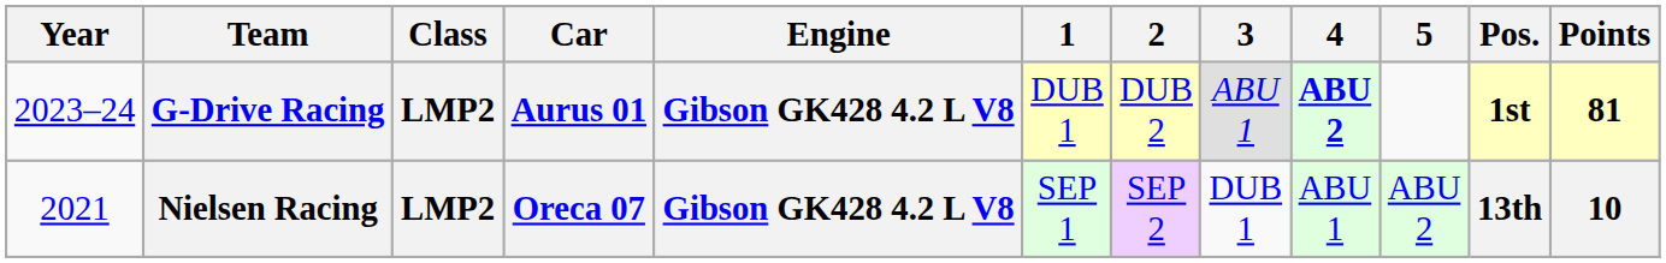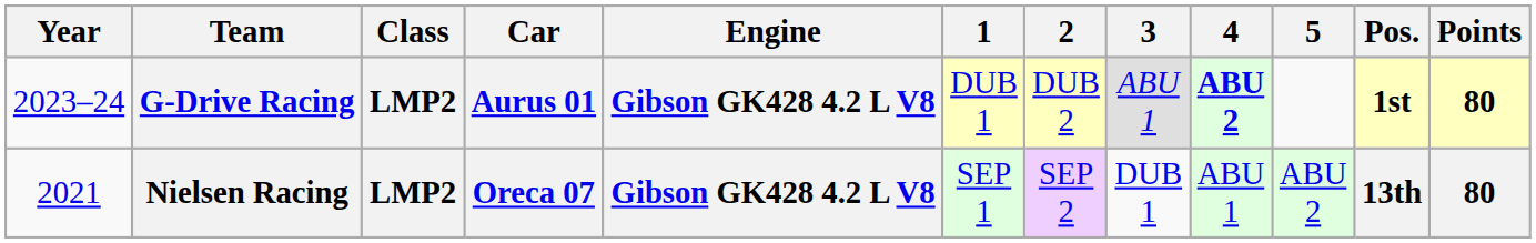 <table class="wikitable" style="text-align:center; font-size:85%">
 <tr>
 <th>Year</th>
 <th>Team</th>
 <th>Class</th>
 <th>Car</th>
 <th>Engine</th>
 <th>1</th>
 <th>2</th>
 <th>3</th>
 <th>4</th>
 <th>5</th>
 <th>Pos.</th>
 <th>Points</th>
 </tr>
 <tr>
 <td nowrap><a href='#'>2023–24</a></td>
 <th nowrap><a href='#'>G-Drive Racing</a></th>
 <th>LMP2</th>
 <th nowrap><a href='#'>Aurus 01</a></th>
 <th nowrap><a href='#'>Gibson</a> GK428 4.2 L <a href='#'>V8</a></th>
 <td style="background:#FFFFBF;"><a href='#'>DUB<br>1</a><br></td>
 <td style="background:#FFFFBF;"><a href='#'>DUB<br>2</a><br></td>
 <td style="background:#DFDFDF;"><em><a href='#'>ABU<br>1</a></em><br></td>
 <td style="background:#DFFFDF;"><strong><a href='#'>ABU<br>2</a></strong><br></td>
 <td></td>
 <th style="background:#FFFFBF;">1st</th>
-<th style="background:#FFFFBF;">81</th>
+<th style="background:#FFFFBF;">80</th>
 </tr>
 <tr>
 <td><a href='#'>2021</a></td>
 <th nowrap>Nielsen Racing</th>
 <th>LMP2</th>
 <th nowrap><a href='#'>Oreca 07</a></th>
 <th nowrap><a href='#'>Gibson</a> GK428 4.2 L <a href='#'>V8</a></th>
 <td style="background:#DFFFDF;"><a href='#'>SEP<br>1</a><br></td>
 <td style="background:#EFCFFF;"><a href='#'>SEP<br>2</a><br></td>
 <td><a href='#'>DUB<br>1</a></td>
 <td style="background:#DFFFDF;"><a href='#'>ABU<br>1</a><br></td>
 <td style="background:#DFFFDF;"><a href='#'>ABU<br>2</a><br></td>
 <th>13th</th>
-<th>10</th>
+<th>80</th>
 </tr>
 </table>
